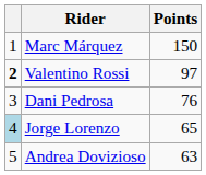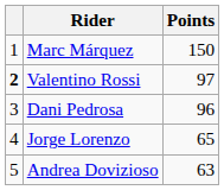 <table class="wikitable" style="font-size: 95%;">
 <tr>
 <th></th>
 <th>Rider</th>
 <th>Points</th>
 </tr>
 <tr>
 <td align=center>1</td>
 <td> <a href='#'>Marc Márquez</a></td>
 <td align=right>150</td>
 </tr>
 <tr>
 <td align=center><strong>2</strong></td>
 <td> <a href='#'>Valentino Rossi</a></td>
 <td align=right>97</td>
 </tr>
 <tr>
 <td align=center>3</td>
 <td> <a href='#'>Dani Pedrosa</a></td>
-<td align=right>76</td>
+<td align=right>96</td>
 </tr>
 <tr>
-<td align=center style="background: lightblue;">4</td>
+<td align=center>4</td>
 <td> <a href='#'>Jorge Lorenzo</a></td>
 <td align=right>65</td>
 </tr>
 <tr>
 <td align=center>5</td>
 <td> <a href='#'>Andrea Dovizioso</a></td>
 <td align=right>63</td>
 </tr>
 </table>
